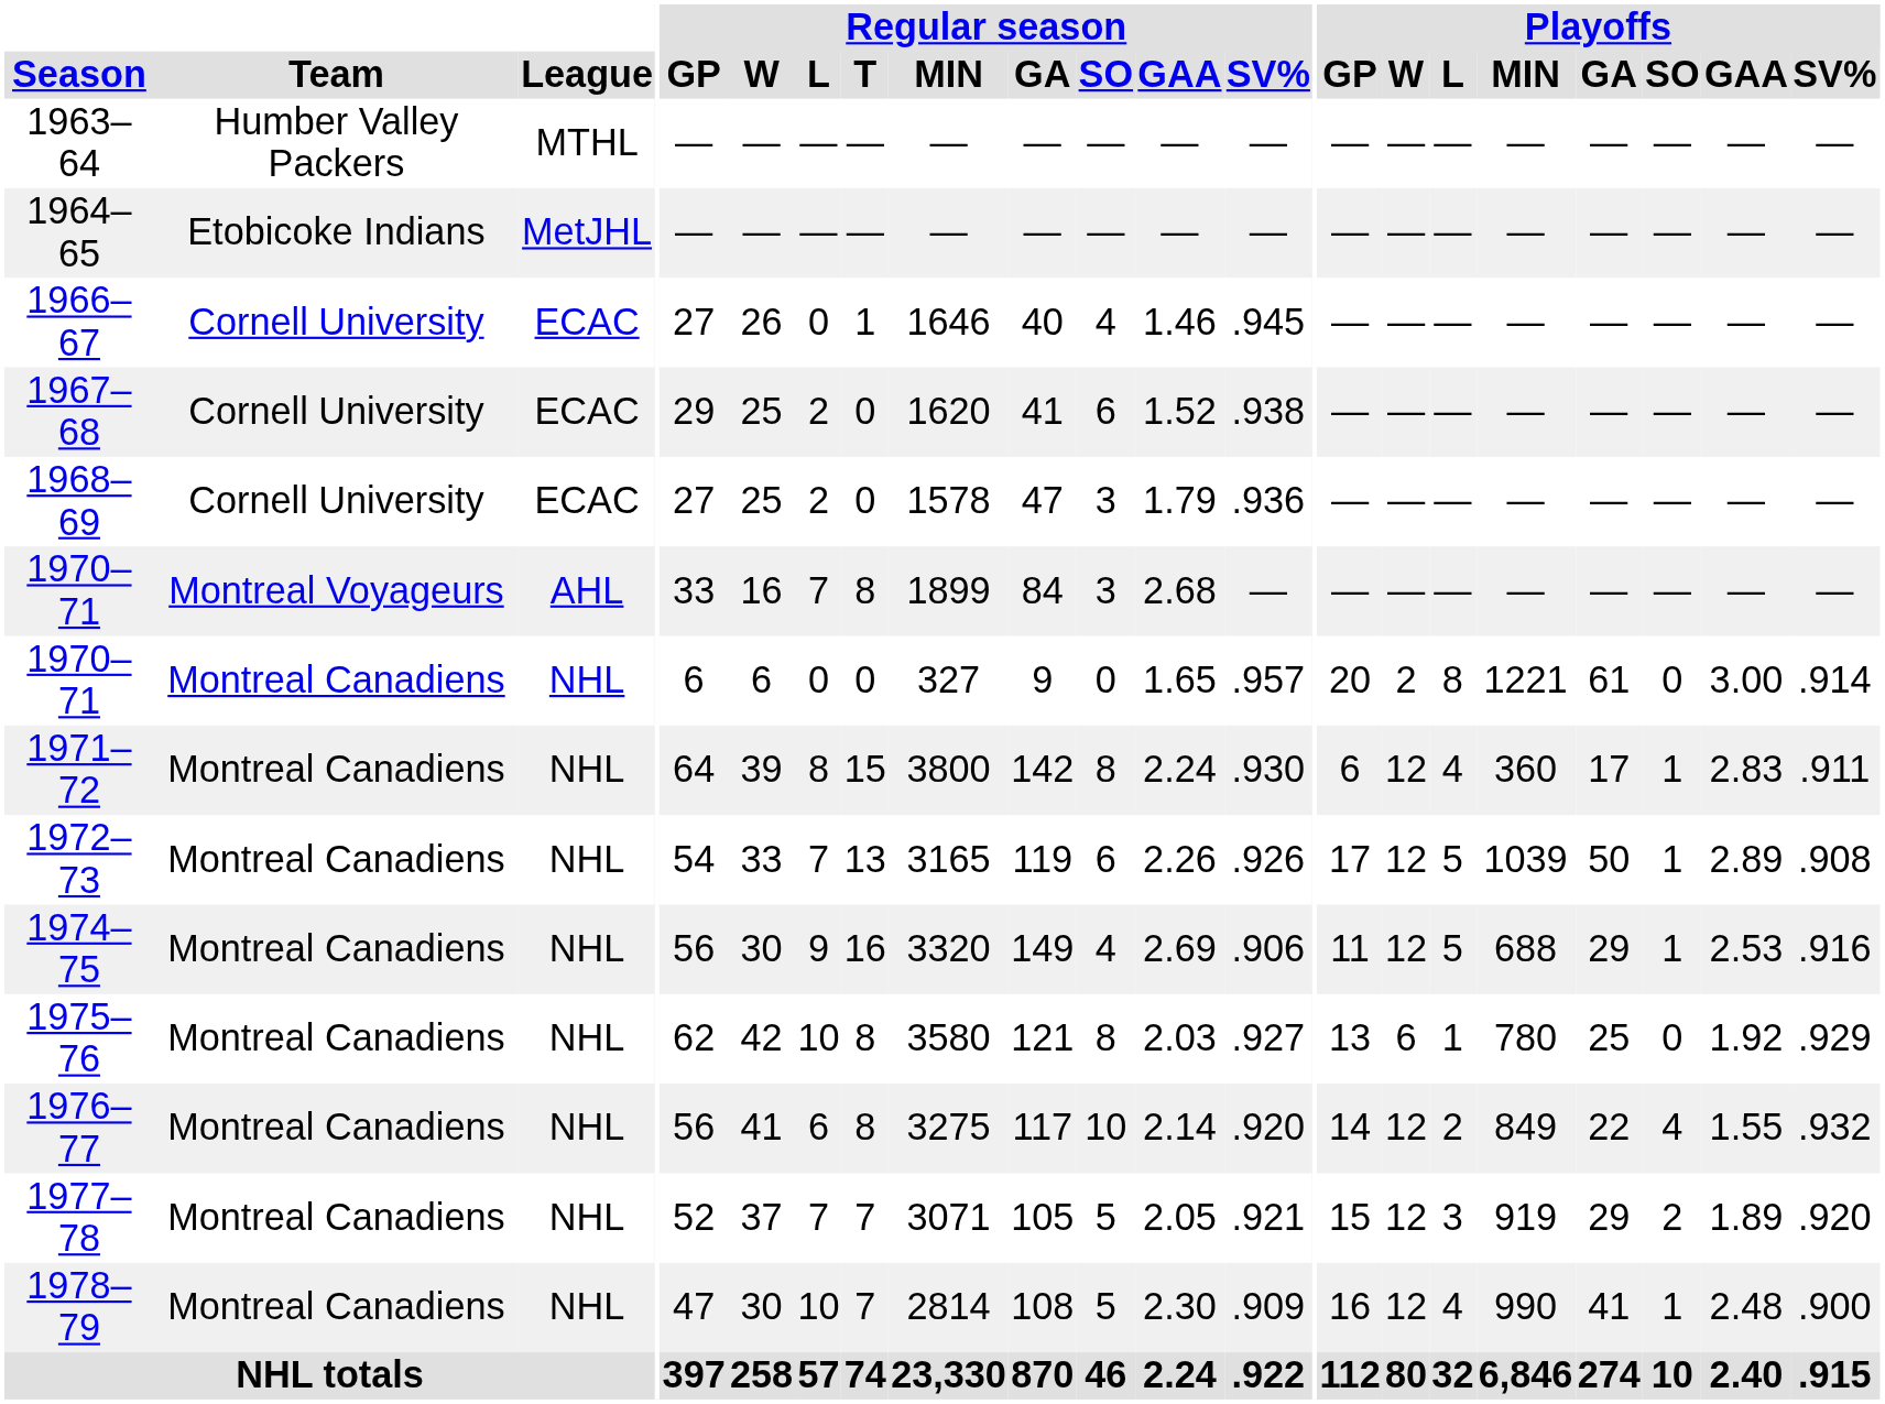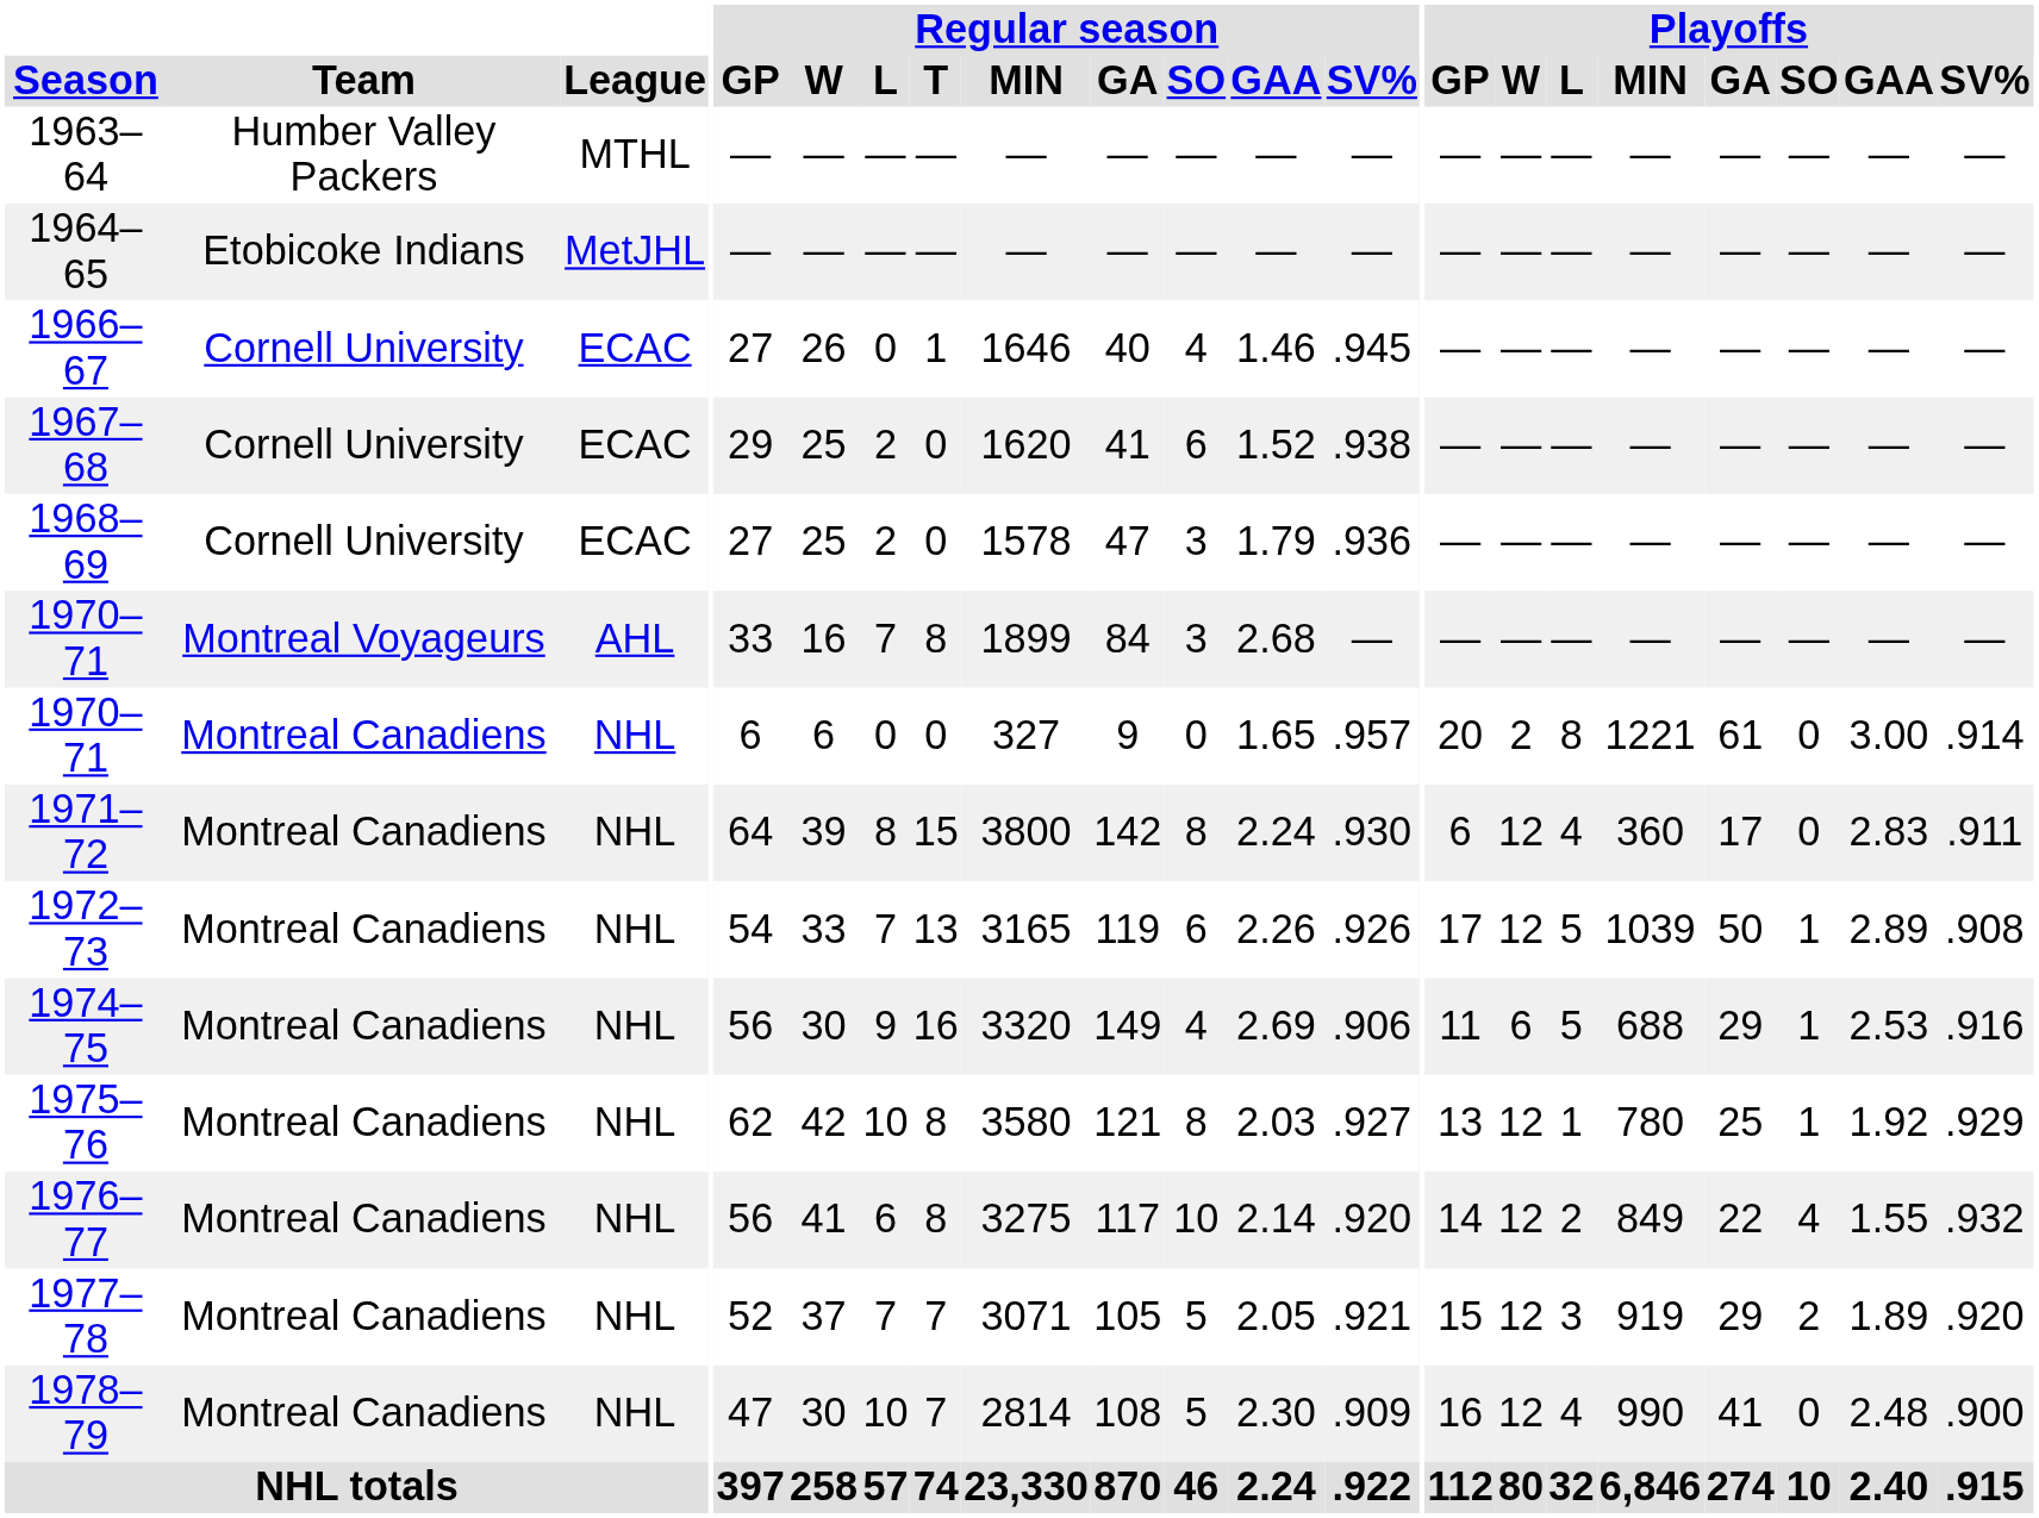 <table border="0" cellpadding="1" cellspacing="0" style="width:90%; text-align:center;">
 <tr bgcolor="#e0e0e0">
 <th colspan="3" bgcolor="#ffffff"></th>
 <th rowspan="99" bgcolor="#ffffff"></th>
 <th colspan="9" bgcolor="#e0e0e0"><a href='#'>Regular season</a></th>
 <th rowspan="99" bgcolor="#ffffff"></th>
 <th colspan="8" bgcolor="#e0e0e0"><a href='#'>Playoffs</a></th>
 </tr>
 <tr bgcolor="#e0e0e0">
 <th><a href='#'>Season</a></th>
 <th>Team</th>
 <th>League</th>
 <th>GP</th>
 <th>W</th>
 <th>L</th>
 <th>T</th>
 <th>MIN</th>
 <th>GA</th>
 <th><a href='#'>SO</a></th>
 <th><a href='#'>GAA</a></th>
 <th><a href='#'>SV%</a></th>
 <th>GP</th>
 <th>W</th>
 <th>L</th>
 <th>MIN</th>
 <th>GA</th>
 <th>SO</th>
 <th>GAA</th>
 <th>SV%</th>
 </tr>
 <tr>
 <td>1963–64</td>
 <td>Humber Valley Packers</td>
 <td>MTHL</td>
 <td>—</td>
 <td>—</td>
 <td>—</td>
 <td>—</td>
 <td>—</td>
 <td>—</td>
 <td>—</td>
 <td>—</td>
 <td>—</td>
 <td>—</td>
 <td>—</td>
 <td>—</td>
 <td>—</td>
 <td>—</td>
 <td>—</td>
 <td>—</td>
 <td>—</td>
 </tr>
 <tr bgcolor="#f0f0f0">
 <td>1964–65</td>
 <td>Etobicoke Indians</td>
 <td><a href='#'>MetJHL</a></td>
 <td>—</td>
 <td>—</td>
 <td>—</td>
 <td>—</td>
 <td>—</td>
 <td>—</td>
 <td>—</td>
 <td>—</td>
 <td>—</td>
 <td>—</td>
 <td>—</td>
 <td>—</td>
 <td>—</td>
 <td>—</td>
 <td>—</td>
 <td>—</td>
 <td>—</td>
 </tr>
 <tr>
 <td><a href='#'>1966–67</a></td>
 <td><a href='#'>Cornell University</a></td>
 <td><a href='#'>ECAC</a></td>
 <td>27</td>
 <td>26</td>
 <td>0</td>
 <td>1</td>
 <td>1646</td>
 <td>40</td>
 <td>4</td>
 <td>1.46</td>
 <td>.945</td>
 <td>—</td>
 <td>—</td>
 <td>—</td>
 <td>—</td>
 <td>—</td>
 <td>—</td>
 <td>—</td>
 <td>—</td>
 </tr>
 <tr bgcolor="#f0f0f0">
 <td><a href='#'>1967–68</a></td>
 <td>Cornell University</td>
 <td>ECAC</td>
 <td>29</td>
 <td>25</td>
 <td>2</td>
 <td>0</td>
 <td>1620</td>
 <td>41</td>
 <td>6</td>
 <td>1.52</td>
 <td>.938</td>
 <td>—</td>
 <td>—</td>
 <td>—</td>
 <td>—</td>
 <td>—</td>
 <td>—</td>
 <td>—</td>
 <td>—</td>
 </tr>
 <tr>
 <td><a href='#'>1968–69</a></td>
 <td>Cornell University</td>
 <td>ECAC</td>
 <td>27</td>
 <td>25</td>
 <td>2</td>
 <td>0</td>
 <td>1578</td>
 <td>47</td>
 <td>3</td>
 <td>1.79</td>
 <td>.936</td>
 <td>—</td>
 <td>—</td>
 <td>—</td>
 <td>—</td>
 <td>—</td>
 <td>—</td>
 <td>—</td>
 <td>—</td>
 </tr>
 <tr bgcolor="#f0f0f0">
 <td><a href='#'>1970–71</a></td>
 <td><a href='#'>Montreal Voyageurs</a></td>
 <td><a href='#'>AHL</a></td>
 <td>33</td>
 <td>16</td>
 <td>7</td>
 <td>8</td>
 <td>1899</td>
 <td>84</td>
 <td>3</td>
 <td>2.68</td>
 <td>—</td>
 <td>—</td>
 <td>—</td>
 <td>—</td>
 <td>—</td>
 <td>—</td>
 <td>—</td>
 <td>—</td>
 <td>—</td>
 </tr>
 <tr>
 <td><a href='#'>1970–71</a></td>
 <td><a href='#'>Montreal Canadiens</a></td>
 <td><a href='#'>NHL</a></td>
 <td>6</td>
 <td>6</td>
 <td>0</td>
 <td>0</td>
 <td>327</td>
 <td>9</td>
 <td>0</td>
 <td>1.65</td>
 <td>.957</td>
 <td>20</td>
 <td>2</td>
 <td>8</td>
 <td>1221</td>
 <td>61</td>
 <td>0</td>
 <td>3.00</td>
 <td>.914</td>
 </tr>
 <tr bgcolor="#f0f0f0">
 <td><a href='#'>1971–72</a></td>
 <td>Montreal Canadiens</td>
 <td>NHL</td>
 <td>64</td>
 <td>39</td>
 <td>8</td>
 <td>15</td>
 <td>3800</td>
 <td>142</td>
 <td>8</td>
 <td>2.24</td>
 <td>.930</td>
 <td>6</td>
 <td>12</td>
 <td>4</td>
 <td>360</td>
 <td>17</td>
-<td>1</td>
+<td>0</td>
 <td>2.83</td>
 <td>.911</td>
 </tr>
 <tr>
 <td><a href='#'>1972–73</a></td>
 <td>Montreal Canadiens</td>
 <td>NHL</td>
 <td>54</td>
 <td>33</td>
 <td>7</td>
 <td>13</td>
 <td>3165</td>
 <td>119</td>
 <td>6</td>
 <td>2.26</td>
 <td>.926</td>
 <td>17</td>
 <td>12</td>
 <td>5</td>
 <td>1039</td>
 <td>50</td>
 <td>1</td>
 <td>2.89</td>
 <td>.908</td>
 </tr>
 <tr bgcolor="#f0f0f0">
 <td><a href='#'>1974–75</a></td>
 <td>Montreal Canadiens</td>
 <td>NHL</td>
 <td>56</td>
 <td>30</td>
 <td>9</td>
 <td>16</td>
 <td>3320</td>
 <td>149</td>
 <td>4</td>
 <td>2.69</td>
 <td>.906</td>
 <td>11</td>
-<td>12</td>
+<td>6</td>
 <td>5</td>
 <td>688</td>
 <td>29</td>
 <td>1</td>
 <td>2.53</td>
 <td>.916</td>
 </tr>
 <tr>
 <td><a href='#'>1975–76</a></td>
 <td>Montreal Canadiens</td>
 <td>NHL</td>
 <td>62</td>
 <td>42</td>
 <td>10</td>
 <td>8</td>
 <td>3580</td>
 <td>121</td>
 <td>8</td>
 <td>2.03</td>
 <td>.927</td>
 <td>13</td>
-<td>6</td>
+<td>12</td>
 <td>1</td>
 <td>780</td>
 <td>25</td>
-<td>0</td>
+<td>1</td>
 <td>1.92</td>
 <td>.929</td>
 </tr>
 <tr bgcolor="#f0f0f0">
 <td><a href='#'>1976–77</a></td>
 <td>Montreal Canadiens</td>
 <td>NHL</td>
 <td>56</td>
 <td>41</td>
 <td>6</td>
 <td>8</td>
 <td>3275</td>
 <td>117</td>
 <td>10</td>
 <td>2.14</td>
 <td>.920</td>
 <td>14</td>
 <td>12</td>
 <td>2</td>
 <td>849</td>
 <td>22</td>
 <td>4</td>
 <td>1.55</td>
 <td>.932</td>
 </tr>
 <tr>
 <td><a href='#'>1977–78</a></td>
 <td>Montreal Canadiens</td>
 <td>NHL</td>
 <td>52</td>
 <td>37</td>
 <td>7</td>
 <td>7</td>
 <td>3071</td>
 <td>105</td>
 <td>5</td>
 <td>2.05</td>
 <td>.921</td>
 <td>15</td>
 <td>12</td>
 <td>3</td>
 <td>919</td>
 <td>29</td>
 <td>2</td>
 <td>1.89</td>
 <td>.920</td>
 </tr>
 <tr bgcolor="#f0f0f0">
 <td><a href='#'>1978–79</a></td>
 <td>Montreal Canadiens</td>
 <td>NHL</td>
 <td>47</td>
 <td>30</td>
 <td>10</td>
 <td>7</td>
 <td>2814</td>
 <td>108</td>
 <td>5</td>
 <td>2.30</td>
 <td>.909</td>
 <td>16</td>
 <td>12</td>
 <td>4</td>
 <td>990</td>
 <td>41</td>
-<td>1</td>
+<td>0</td>
 <td>2.48</td>
 <td>.900</td>
 </tr>
 <tr bgcolor="#e0e0e0">
 <th colspan="3">NHL totals</th>
 <th>397</th>
 <th>258</th>
 <th>57</th>
 <th>74</th>
 <th>23,330</th>
 <th>870</th>
 <th>46</th>
 <th>2.24</th>
 <th>.922</th>
 <th>112</th>
 <th>80</th>
 <th>32</th>
 <th>6,846</th>
 <th>274</th>
 <th>10</th>
 <th>2.40</th>
 <th>.915</th>
 </tr>
 </table>
